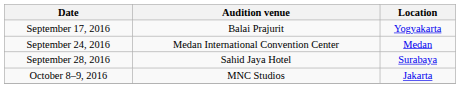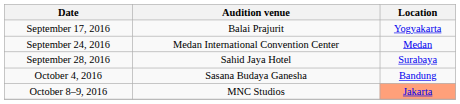 <table class="wikitable" style="text-align:center; line-height:17px; width:55%;">
 <tr>
 <th>Date</th>
 <th>Audition venue</th>
 <th>Location</th>
 </tr>
 <tr>
 <td>September 17, 2016</td>
 <td>Balai Prajurit</td>
 <td><a href='#'>Yogyakarta</a></td>
 </tr>
 <tr>
 <td>September 24, 2016</td>
 <td>Medan International Convention Center</td>
 <td><a href='#'>Medan</a></td>
 </tr>
 <tr>
 <td>September 28, 2016</td>
 <td>Sahid Jaya Hotel</td>
 <td><a href='#'>Surabaya</a></td>
 </tr>
 <tr>
+<td>October 4, 2016</td>
+<td>Sasana Budaya Ganesha</td>
+<td><a href='#'>Bandung</a></td>
+</tr>
+<tr>
 <td>October 8–9, 2016</td>
 <td>MNC Studios</td>
-<td><a href='#'>Jakarta</a></td>
+<td style="background: lightsalmon;"><a href='#'>Jakarta</a></td>
 </tr>
 <tr>
 </tr>
 </table>
